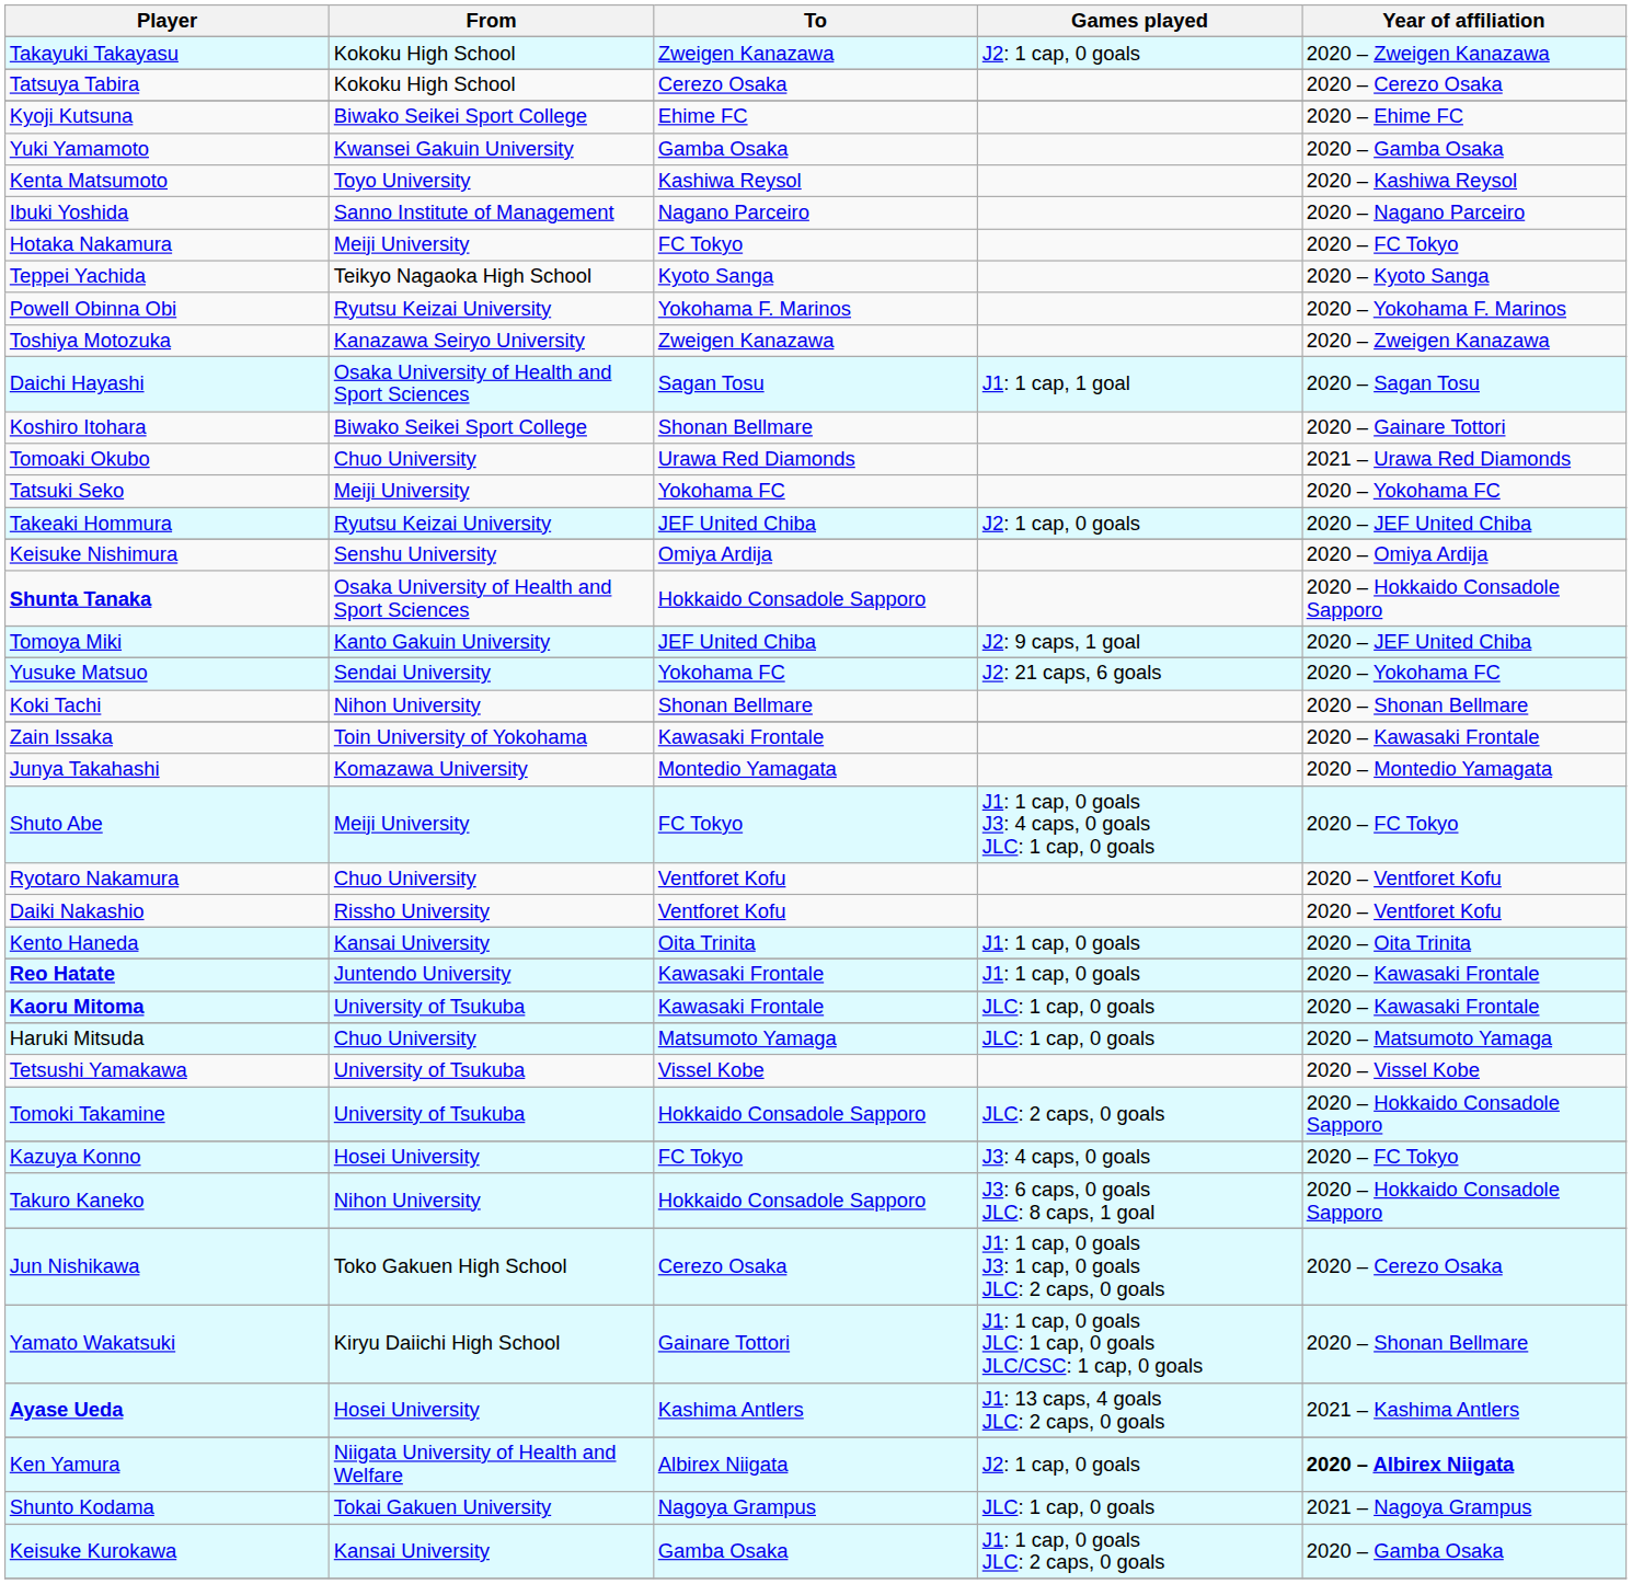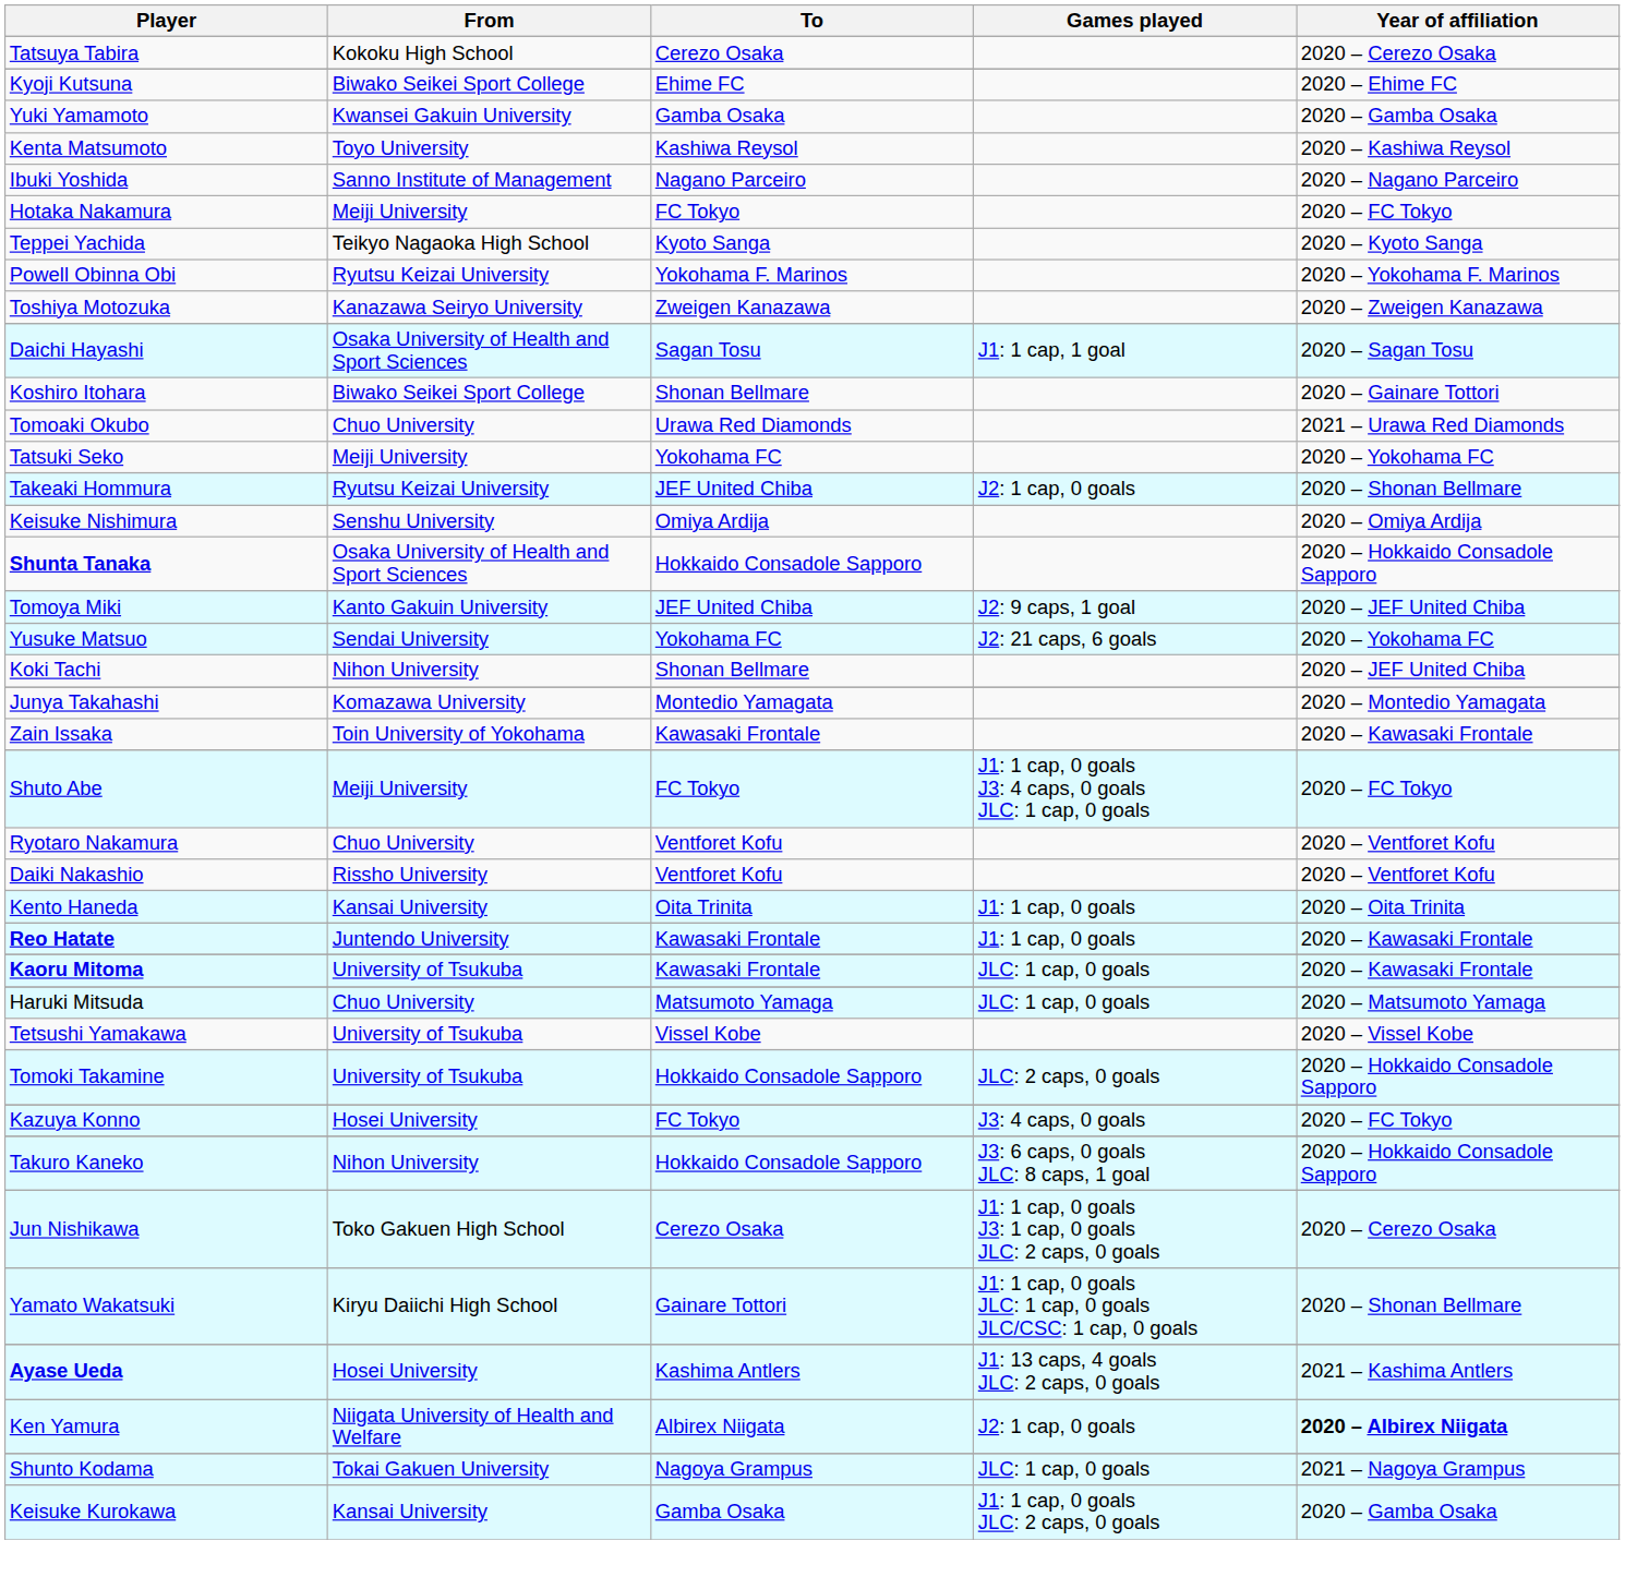 <table class="wikitable sortable mw-collapsible" style="text-align:left;">
 <tr>
 <th width=250px>Player</th>
 <th width=250px>From</th>
 <th width=250px>To</th>
 <th width=250px>Games played</th>
 <th width=250px>Year of affiliation</th>
 </tr>
 <tr>
-</tr>
-<tr style="background:#DDFBFF;">
-<td><a href='#'>Takayuki Takayasu</a></td>
-<td>Kokoku High School</td>
-<td><a href='#'>Zweigen Kanazawa</a></td>
-<td><a href='#'>J2</a>: 1 cap, 0 goals</td>
-<td>2020 – <a href='#'>Zweigen Kanazawa</a></td>
 </tr>
 <tr>
 </tr>
 <tr>
 <td><a href='#'>Tatsuya Tabira</a></td>
 <td>Kokoku High School</td>
 <td><a href='#'>Cerezo Osaka</a></td>
 <td></td>
 <td>2020 – <a href='#'>Cerezo Osaka</a></td>
 </tr>
 <tr>
 </tr>
 <tr>
 <td><a href='#'>Kyoji Kutsuna</a></td>
 <td><a href='#'>Biwako Seikei Sport College</a></td>
 <td><a href='#'>Ehime FC</a></td>
 <td></td>
 <td>2020 – <a href='#'>Ehime FC</a></td>
 </tr>
 <tr>
 <td><a href='#'>Yuki Yamamoto</a></td>
 <td><a href='#'>Kwansei Gakuin University</a></td>
 <td><a href='#'>Gamba Osaka</a></td>
 <td></td>
 <td>2020 – <a href='#'>Gamba Osaka</a></td>
 </tr>
 <tr>
 <td><a href='#'>Kenta Matsumoto</a></td>
 <td><a href='#'>Toyo University</a></td>
 <td><a href='#'>Kashiwa Reysol</a></td>
 <td></td>
 <td>2020 – <a href='#'>Kashiwa Reysol</a></td>
 </tr>
 <tr>
 <td><a href='#'>Ibuki Yoshida</a></td>
 <td><a href='#'>Sanno Institute of Management</a></td>
 <td><a href='#'>Nagano Parceiro</a></td>
 <td></td>
 <td>2020 – <a href='#'>Nagano Parceiro</a></td>
 </tr>
 <tr>
 <td><a href='#'>Hotaka Nakamura</a></td>
 <td><a href='#'>Meiji University</a></td>
 <td><a href='#'>FC Tokyo</a></td>
 <td></td>
 <td>2020 – <a href='#'>FC Tokyo</a></td>
 </tr>
 <tr>
 <td><a href='#'>Teppei Yachida</a></td>
 <td>Teikyo Nagaoka High School</td>
 <td><a href='#'>Kyoto Sanga</a></td>
 <td></td>
 <td>2020 – <a href='#'>Kyoto Sanga</a></td>
 </tr>
 <tr>
 <td><a href='#'>Powell Obinna Obi</a></td>
 <td><a href='#'>Ryutsu Keizai University</a></td>
 <td><a href='#'>Yokohama F. Marinos</a></td>
 <td></td>
 <td>2020 – <a href='#'>Yokohama F. Marinos</a></td>
 </tr>
 <tr>
 <td><a href='#'>Toshiya Motozuka</a></td>
 <td><a href='#'>Kanazawa Seiryo University</a></td>
 <td><a href='#'>Zweigen Kanazawa</a></td>
 <td></td>
 <td>2020 – <a href='#'>Zweigen Kanazawa</a></td>
 </tr>
 <tr>
 </tr>
 <tr style="background:#DDFBFF;">
 <td><a href='#'>Daichi Hayashi</a></td>
 <td><a href='#'>Osaka University of Health and Sport Sciences</a></td>
 <td><a href='#'>Sagan Tosu</a></td>
 <td><a href='#'>J1</a>: 1 cap, 1 goal</td>
 <td>2020 – <a href='#'>Sagan Tosu</a></td>
 </tr>
 <tr>
 <td><a href='#'>Koshiro Itohara</a></td>
 <td><a href='#'>Biwako Seikei Sport College</a></td>
 <td><a href='#'>Shonan Bellmare</a></td>
 <td></td>
 <td>2020 – <a href='#'>Gainare Tottori</a></td>
 </tr>
 <tr>
 <td><a href='#'>Tomoaki Okubo</a></td>
 <td><a href='#'>Chuo University</a></td>
 <td><a href='#'>Urawa Red Diamonds</a></td>
 <td></td>
 <td>2021 – <a href='#'>Urawa Red Diamonds</a></td>
 </tr>
 <tr>
 <td><a href='#'>Tatsuki Seko</a></td>
 <td><a href='#'>Meiji University</a></td>
 <td><a href='#'>Yokohama FC</a></td>
 <td></td>
 <td>2020 – <a href='#'>Yokohama FC</a></td>
 </tr>
 <tr>
 </tr>
 <tr style="background:#DDFBFF;">
 <td><a href='#'>Takeaki Hommura</a></td>
 <td><a href='#'>Ryutsu Keizai University</a></td>
 <td><a href='#'>JEF United Chiba</a></td>
 <td><a href='#'>J2</a>: 1 cap, 0 goals</td>
-<td>2020 – <a href='#'>JEF United Chiba</a></td>
+<td>2020 – <a href='#'>Shonan Bellmare</a></td>
 </tr>
 <tr>
 </tr>
 <tr>
 <td><a href='#'>Keisuke Nishimura</a></td>
 <td><a href='#'>Senshu University</a></td>
 <td><a href='#'>Omiya Ardija</a></td>
 <td></td>
 <td>2020 – <a href='#'>Omiya Ardija</a></td>
 </tr>
 <tr>
 <td><strong><a href='#'>Shunta Tanaka</a></strong></td>
 <td><a href='#'>Osaka University of Health and Sport Sciences</a></td>
 <td><a href='#'>Hokkaido Consadole Sapporo</a></td>
 <td></td>
 <td>2020 – <a href='#'>Hokkaido Consadole Sapporo</a></td>
 </tr>
 <tr>
 </tr>
 <tr style="background:#DDFBFF;">
 <td><a href='#'>Tomoya Miki</a></td>
 <td><a href='#'>Kanto Gakuin University</a></td>
 <td><a href='#'>JEF United Chiba</a></td>
 <td><a href='#'>J2</a>: 9 caps, 1 goal</td>
 <td>2020 – <a href='#'>JEF United Chiba</a></td>
 </tr>
 <tr>
 </tr>
 <tr style="background:#DDFBFF;">
 <td><a href='#'>Yusuke Matsuo</a></td>
 <td><a href='#'>Sendai University</a></td>
 <td><a href='#'>Yokohama FC</a></td>
 <td><a href='#'>J2</a>: 21 caps, 6 goals</td>
 <td>2020 – <a href='#'>Yokohama FC</a></td>
 </tr>
 <tr>
 <td><a href='#'>Koki Tachi</a></td>
 <td><a href='#'>Nihon University</a></td>
 <td><a href='#'>Shonan Bellmare</a></td>
 <td></td>
-<td>2020 – <a href='#'>Shonan Bellmare</a></td>
+<td>2020 – <a href='#'>JEF United Chiba</a></td>
 </tr>
 <tr>
+</tr>
+<tr>
+<td><a href='#'>Junya Takahashi</a></td>
+<td><a href='#'>Komazawa University</a></td>
+<td><a href='#'>Montedio Yamagata</a></td>
+<td></td>
+<td>2020 – <a href='#'>Montedio Yamagata</a></td>
 </tr>
 <tr>
 <td><a href='#'>Zain Issaka</a></td>
 <td><a href='#'>Toin University of Yokohama</a></td>
 <td><a href='#'>Kawasaki Frontale</a></td>
 <td></td>
 <td>2020 – <a href='#'>Kawasaki Frontale</a></td>
-</tr>
-<tr>
-<td><a href='#'>Junya Takahashi</a></td>
-<td><a href='#'>Komazawa University</a></td>
-<td><a href='#'>Montedio Yamagata</a></td>
-<td></td>
-<td>2020 – <a href='#'>Montedio Yamagata</a></td>
 </tr>
 <tr>
 </tr>
 <tr style="background:#DDFBFF;">
 <td><a href='#'>Shuto Abe</a></td>
 <td><a href='#'>Meiji University</a></td>
 <td><a href='#'>FC Tokyo</a></td>
 <td><a href='#'>J1</a>: 1 cap, 0 goals<br><a href='#'>J3</a>: 4 caps, 0 goals<br><a href='#'>JLC</a>: 1 cap, 0 goals</td>
 <td>2020 – <a href='#'>FC Tokyo</a></td>
 </tr>
 <tr>
 <td><a href='#'>Ryotaro Nakamura</a></td>
 <td><a href='#'>Chuo University</a></td>
 <td><a href='#'>Ventforet Kofu</a></td>
 <td></td>
 <td>2020 – <a href='#'>Ventforet Kofu</a></td>
 </tr>
 <tr>
 <td><a href='#'>Daiki Nakashio</a></td>
 <td><a href='#'>Rissho University</a></td>
 <td><a href='#'>Ventforet Kofu</a></td>
 <td></td>
 <td>2020 – <a href='#'>Ventforet Kofu</a></td>
 </tr>
 <tr>
 </tr>
 <tr style="background:#DDFBFF;">
 <td><a href='#'>Kento Haneda</a></td>
 <td><a href='#'>Kansai University</a></td>
 <td><a href='#'>Oita Trinita</a></td>
 <td><a href='#'>J1</a>: 1 cap, 0 goals</td>
 <td>2020 – <a href='#'>Oita Trinita</a></td>
 </tr>
 <tr>
 </tr>
 <tr style="background:#DDFBFF;">
 <td><strong><a href='#'>Reo Hatate</a></strong></td>
 <td><a href='#'>Juntendo University</a></td>
 <td><a href='#'>Kawasaki Frontale</a></td>
 <td><a href='#'>J1</a>: 1 cap, 0 goals</td>
 <td>2020 – <a href='#'>Kawasaki Frontale</a></td>
 </tr>
 <tr>
 </tr>
 <tr style="background:#DDFBFF;">
 <td><strong><a href='#'>Kaoru Mitoma</a></strong></td>
 <td><a href='#'>University of Tsukuba</a></td>
 <td><a href='#'>Kawasaki Frontale</a></td>
 <td><a href='#'>JLC</a>: 1 cap, 0 goals</td>
 <td>2020 – <a href='#'>Kawasaki Frontale</a></td>
 </tr>
 <tr>
 </tr>
 <tr style="background:#DDFBFF;">
 <td>Haruki Mitsuda</td>
 <td><a href='#'>Chuo University</a></td>
 <td><a href='#'>Matsumoto Yamaga</a></td>
 <td><a href='#'>JLC</a>: 1 cap, 0 goals</td>
 <td>2020 – <a href='#'>Matsumoto Yamaga</a></td>
 </tr>
 <tr>
 <td><a href='#'>Tetsushi Yamakawa</a></td>
 <td><a href='#'>University of Tsukuba</a></td>
 <td><a href='#'>Vissel Kobe</a></td>
 <td></td>
 <td>2020 – <a href='#'>Vissel Kobe</a></td>
 </tr>
 <tr>
 </tr>
 <tr style="background:#DDFBFF;">
 <td><a href='#'>Tomoki Takamine</a></td>
 <td><a href='#'>University of Tsukuba</a></td>
 <td><a href='#'>Hokkaido Consadole Sapporo</a></td>
 <td><a href='#'>JLC</a>: 2 caps, 0 goals</td>
 <td>2020 – <a href='#'>Hokkaido Consadole Sapporo</a></td>
 </tr>
 <tr>
 </tr>
 <tr style="background:#DDFBFF;">
 <td><a href='#'>Kazuya Konno</a></td>
 <td><a href='#'>Hosei University</a></td>
 <td><a href='#'>FC Tokyo</a></td>
 <td><a href='#'>J3</a>: 4 caps, 0 goals</td>
 <td>2020 – <a href='#'>FC Tokyo</a></td>
 </tr>
 <tr>
 </tr>
 <tr style="background:#DDFBFF;">
 <td><a href='#'>Takuro Kaneko</a></td>
 <td><a href='#'>Nihon University</a></td>
 <td><a href='#'>Hokkaido Consadole Sapporo</a></td>
 <td><a href='#'>J3</a>: 6 caps, 0 goals<br><a href='#'>JLC</a>: 8 caps, 1 goal</td>
 <td>2020 – <a href='#'>Hokkaido Consadole Sapporo</a></td>
 </tr>
 <tr>
 </tr>
 <tr style="background:#DDFBFF;">
 <td><a href='#'>Jun Nishikawa</a></td>
 <td>Toko Gakuen High School</td>
 <td><a href='#'>Cerezo Osaka</a></td>
 <td><a href='#'>J1</a>: 1 cap, 0 goals<br><a href='#'>J3</a>: 1 cap, 0 goals<br><a href='#'>JLC</a>: 2 caps, 0 goals</td>
 <td>2020 – <a href='#'>Cerezo Osaka</a></td>
 </tr>
 <tr>
 </tr>
 <tr style="background:#DDFBFF;">
 <td><a href='#'>Yamato Wakatsuki</a></td>
 <td>Kiryu Daiichi High School</td>
 <td><a href='#'>Gainare Tottori</a></td>
 <td><a href='#'>J1</a>: 1 cap, 0 goals<br><a href='#'>JLC</a>: 1 cap, 0 goals<br><a href='#'>JLC/CSC</a>: 1 cap, 0 goals</td>
 <td>2020 – <a href='#'>Shonan Bellmare</a></td>
 </tr>
 <tr>
 </tr>
 <tr style="background:#DDFBFF;">
 <td><strong><a href='#'>Ayase Ueda</a></strong></td>
 <td><a href='#'>Hosei University</a></td>
 <td><a href='#'>Kashima Antlers</a></td>
 <td><a href='#'>J1</a>: 13 caps, 4 goals<br><a href='#'>JLC</a>: 2 caps, 0 goals<br></td>
 <td>2021 – <a href='#'>Kashima Antlers</a></td>
 </tr>
 <tr>
 </tr>
 <tr style="background:#DDFBFF;">
 <td><a href='#'>Ken Yamura</a></td>
 <td><a href='#'>Niigata University of Health and Welfare</a></td>
 <td><a href='#'>Albirex Niigata</a></td>
 <td><a href='#'>J2</a>: 1 cap, 0 goals</td>
 <td><strong>2020 – <a href='#'>Albirex Niigata</a></strong></td>
 </tr>
 <tr>
 </tr>
 <tr style="background:#DDFBFF;">
 <td><a href='#'>Shunto Kodama</a></td>
 <td><a href='#'>Tokai Gakuen University</a></td>
 <td><a href='#'>Nagoya Grampus</a></td>
 <td><a href='#'>JLC</a>: 1 cap, 0 goals</td>
 <td>2021 – <a href='#'>Nagoya Grampus</a></td>
 </tr>
 <tr>
 </tr>
 <tr style="background:#DDFBFF;">
 <td><a href='#'>Keisuke Kurokawa</a></td>
 <td><a href='#'>Kansai University</a></td>
 <td><a href='#'>Gamba Osaka</a></td>
 <td><a href='#'>J1</a>: 1 cap, 0 goals<br><a href='#'>JLC</a>: 2 caps, 0 goals</td>
 <td>2020 – <a href='#'>Gamba Osaka</a></td>
 </tr>
 <tr>
 </tr>
 </table>
